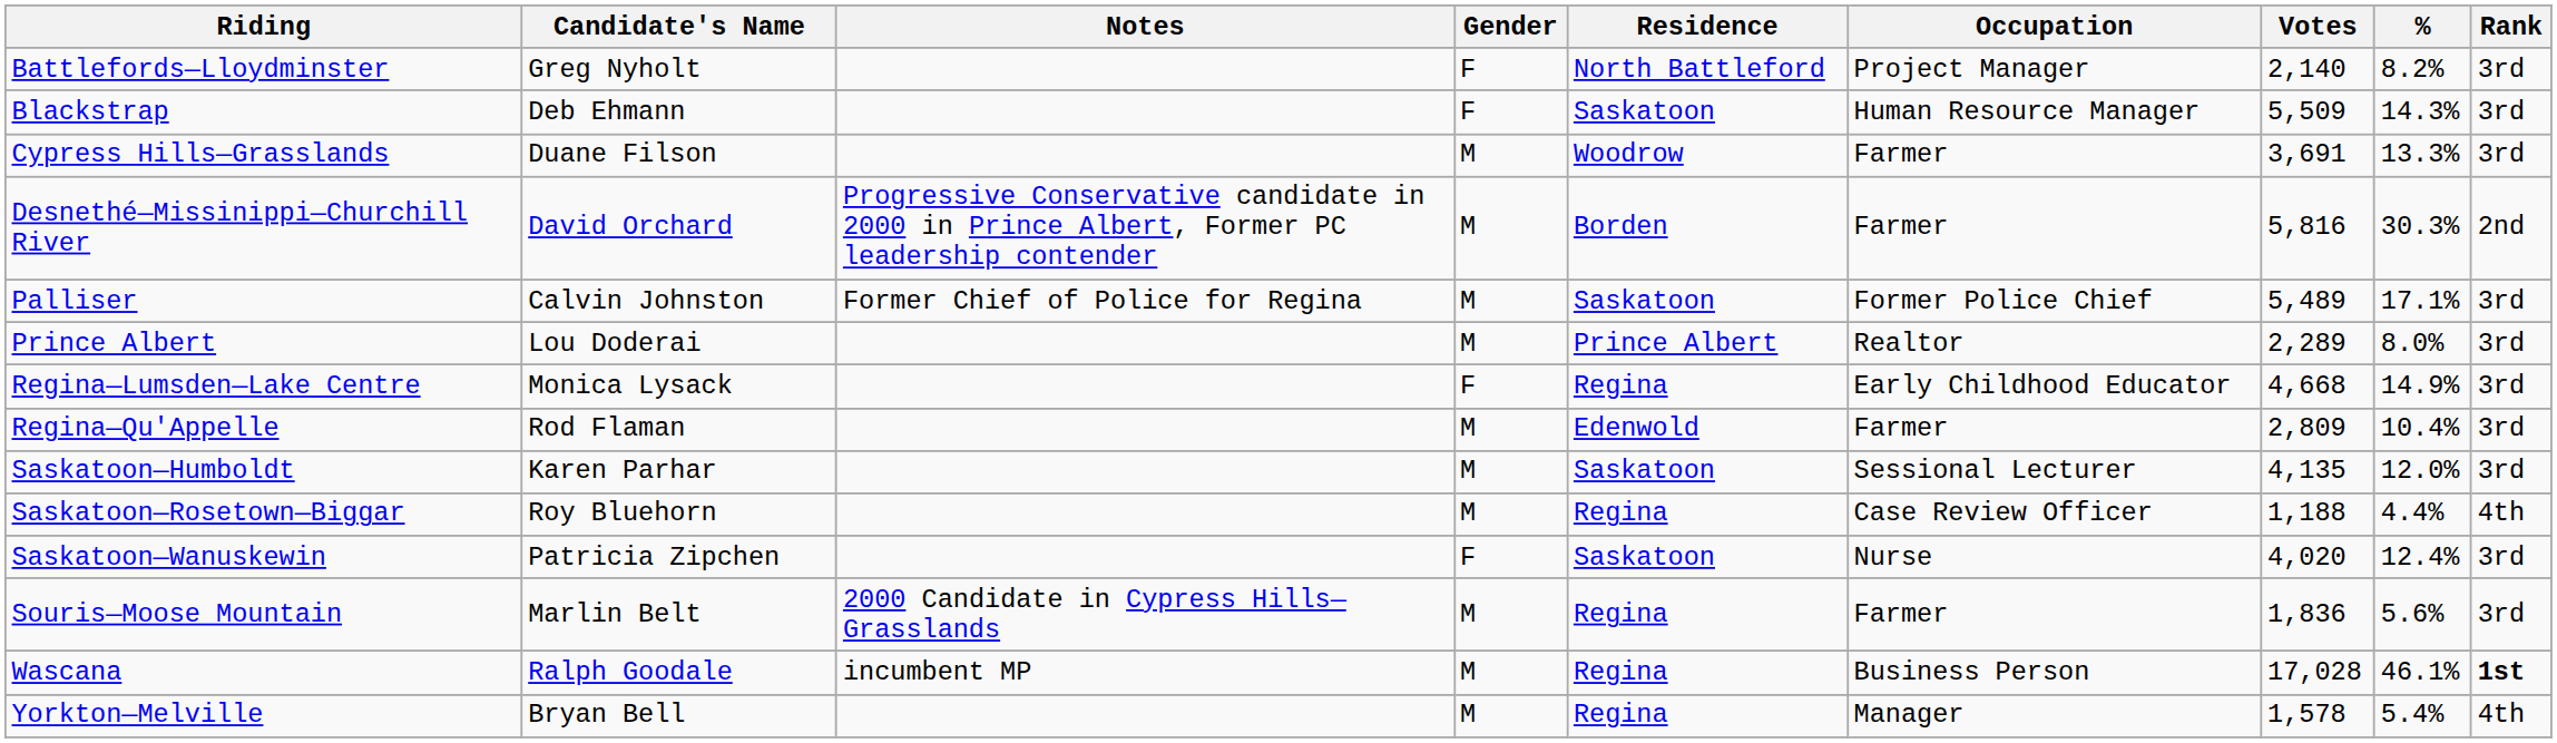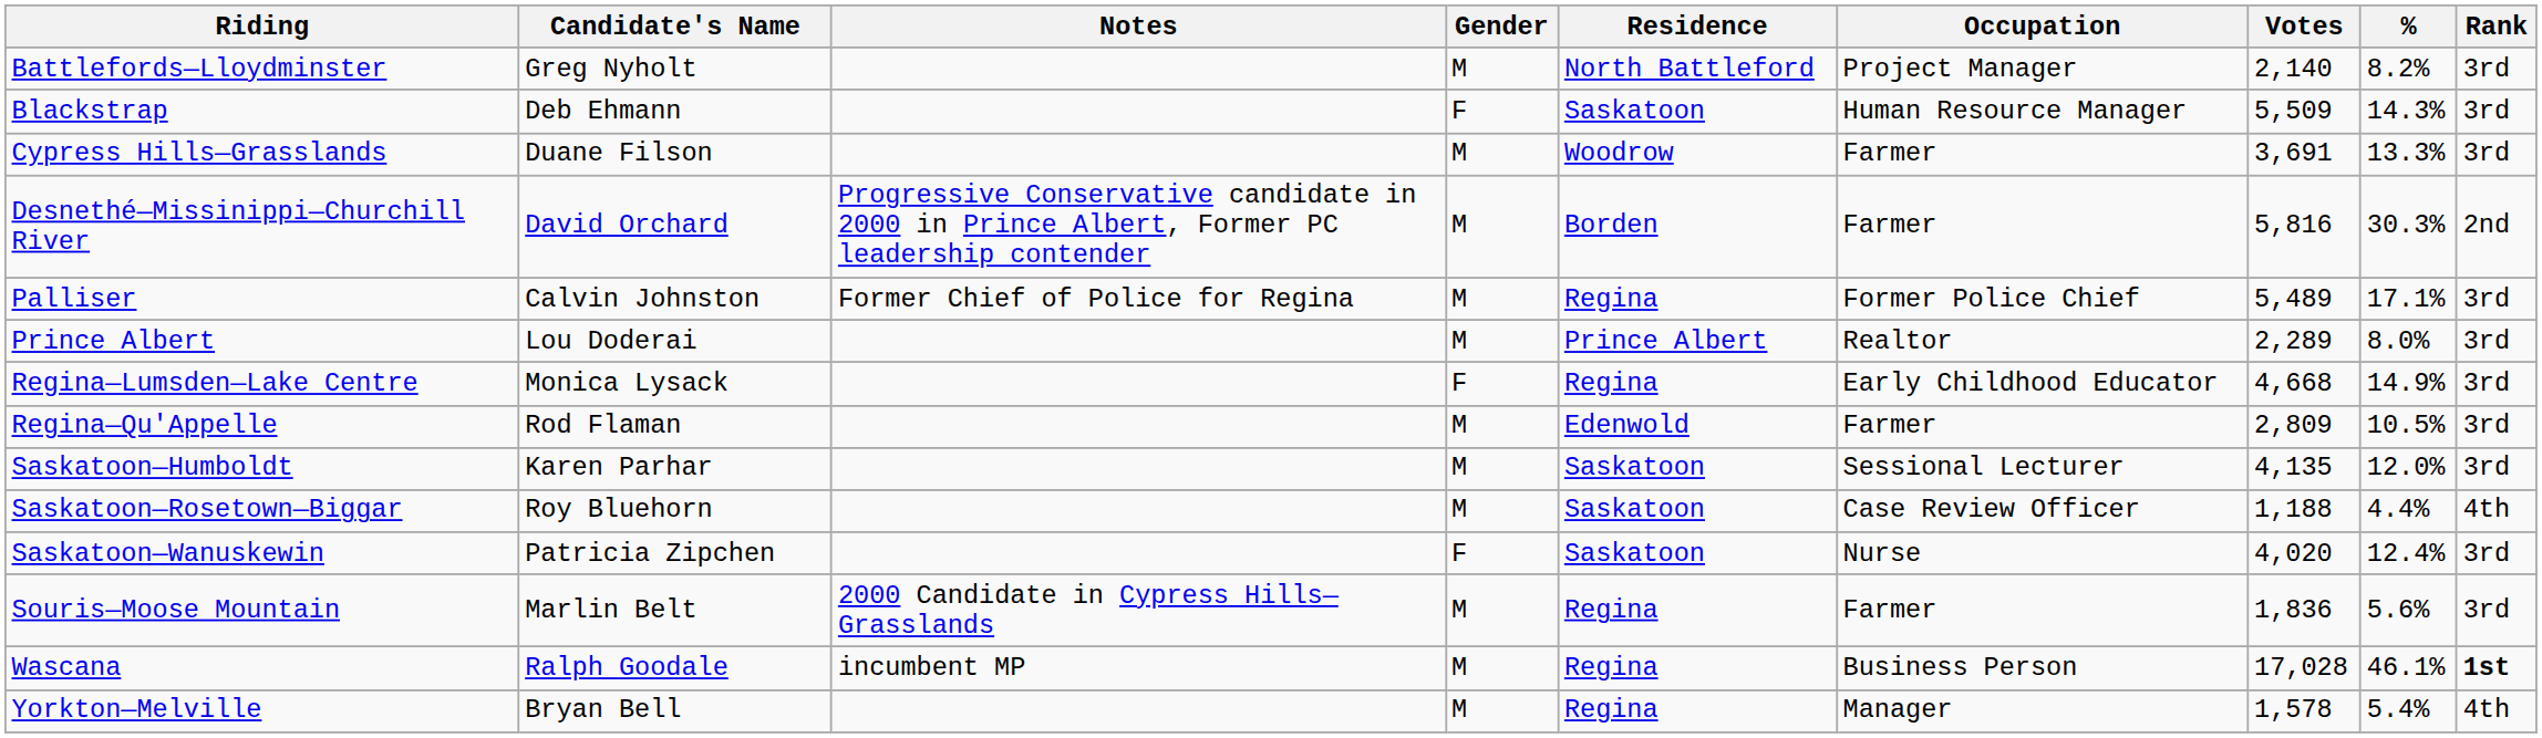 <table class="wikitable sortable"  width="100%">
 <tr>
 <th width="250">Riding<br></th>
 <th width="150">Candidate's Name</th>
 <th width="300">Notes</th>
 <th>Gender</th>
 <th>Residence</th>
 <th>Occupation</th>
 <th>Votes</th>
 <th>%</th>
 <th>Rank</th>
 </tr>
 <tr>
 <td><a href='#'>Battlefords—Lloydminster</a></td>
 <td>Greg Nyholt</td>
 <td></td>
-<td>F</td>
+<td>M</td>
 <td><a href='#'>North Battleford</a></td>
 <td>Project Manager</td>
 <td>2,140</td>
 <td>8.2%</td>
 <td>3rd</td>
 </tr>
 <tr>
 <td><a href='#'>Blackstrap</a></td>
 <td>Deb Ehmann</td>
 <td></td>
 <td>F</td>
 <td><a href='#'>Saskatoon</a></td>
 <td>Human Resource Manager</td>
 <td>5,509</td>
 <td>14.3%</td>
 <td>3rd</td>
 </tr>
 <tr>
 <td><a href='#'>Cypress Hills—Grasslands</a></td>
 <td>Duane Filson</td>
 <td></td>
 <td>M</td>
 <td><a href='#'>Woodrow</a></td>
 <td>Farmer</td>
 <td>3,691</td>
 <td>13.3%</td>
 <td>3rd</td>
 </tr>
 <tr>
 <td><a href='#'>Desnethé—Missinippi—Churchill River</a></td>
 <td><a href='#'>David Orchard</a></td>
 <td><a href='#'>Progressive Conservative</a> candidate in <a href='#'>2000</a> in <a href='#'>Prince Albert</a>, Former PC <a href='#'>leadership contender</a></td>
 <td>M</td>
 <td><a href='#'>Borden</a></td>
 <td>Farmer</td>
 <td>5,816</td>
 <td>30.3%</td>
 <td>2nd</td>
 </tr>
 <tr>
 <td><a href='#'>Palliser</a></td>
 <td>Calvin Johnston</td>
 <td>Former Chief of Police for Regina</td>
 <td>M</td>
-<td><a href='#'>Saskatoon</a></td>
+<td><a href='#'>Regina</a></td>
 <td>Former Police Chief</td>
 <td>5,489</td>
 <td>17.1%</td>
 <td>3rd</td>
 </tr>
 <tr>
 <td><a href='#'>Prince Albert</a></td>
 <td>Lou Doderai</td>
 <td></td>
 <td>M</td>
 <td><a href='#'>Prince Albert</a></td>
 <td>Realtor</td>
 <td>2,289</td>
 <td>8.0%</td>
 <td>3rd</td>
 </tr>
 <tr>
 <td><a href='#'>Regina—Lumsden—Lake Centre</a></td>
 <td>Monica Lysack</td>
 <td></td>
 <td>F</td>
 <td><a href='#'>Regina</a></td>
 <td>Early Childhood Educator</td>
 <td>4,668</td>
 <td>14.9%</td>
 <td>3rd</td>
 </tr>
 <tr>
 <td><a href='#'>Regina—Qu'Appelle</a></td>
 <td>Rod Flaman</td>
 <td></td>
 <td>M</td>
 <td><a href='#'>Edenwold</a></td>
 <td>Farmer</td>
 <td>2,809</td>
-<td>10.4%</td>
+<td>10.5%</td>
 <td>3rd</td>
 </tr>
 <tr>
 <td><a href='#'>Saskatoon—Humboldt</a></td>
 <td>Karen Parhar</td>
 <td></td>
 <td>M</td>
 <td><a href='#'>Saskatoon</a></td>
 <td>Sessional Lecturer</td>
 <td>4,135</td>
 <td>12.0%</td>
 <td>3rd</td>
 </tr>
 <tr>
 <td><a href='#'>Saskatoon—Rosetown—Biggar</a></td>
 <td>Roy Bluehorn</td>
 <td></td>
 <td>M</td>
-<td><a href='#'>Regina</a></td>
+<td><a href='#'>Saskatoon</a></td>
 <td>Case Review Officer</td>
 <td>1,188</td>
 <td>4.4%</td>
 <td>4th</td>
 </tr>
 <tr>
 <td><a href='#'>Saskatoon—Wanuskewin</a></td>
 <td>Patricia Zipchen</td>
 <td></td>
 <td>F</td>
 <td><a href='#'>Saskatoon</a></td>
 <td>Nurse</td>
 <td>4,020</td>
 <td>12.4%</td>
 <td>3rd</td>
 </tr>
 <tr>
 <td><a href='#'>Souris—Moose Mountain</a></td>
 <td>Marlin Belt</td>
 <td><a href='#'>2000</a> Candidate in <a href='#'>Cypress Hills—Grasslands</a></td>
 <td>M</td>
 <td><a href='#'>Regina</a></td>
 <td>Farmer</td>
 <td>1,836</td>
 <td>5.6%</td>
 <td>3rd</td>
 </tr>
 <tr>
 <td><a href='#'>Wascana</a></td>
 <td><a href='#'>Ralph Goodale</a></td>
 <td>incumbent MP</td>
 <td>M</td>
 <td><a href='#'>Regina</a></td>
 <td>Business Person</td>
 <td>17,028</td>
 <td>46.1%</td>
 <td><strong>1st</strong></td>
 </tr>
 <tr>
 <td><a href='#'>Yorkton—Melville</a></td>
 <td>Bryan Bell</td>
 <td></td>
 <td>M</td>
 <td><a href='#'>Regina</a></td>
 <td>Manager</td>
 <td>1,578</td>
 <td>5.4%</td>
 <td>4th</td>
 </tr>
 </table>
